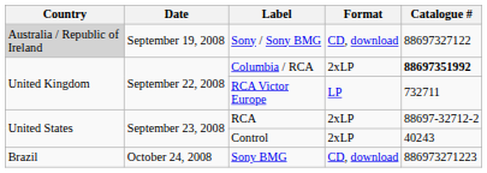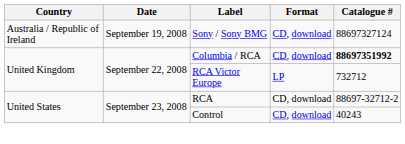 <table class="wikitable">
 <tr>
 <th style="width:150px;">Country</th>
 <th style="width:130px;">Date</th>
 <th style="width:120px;">Label</th>
 <th>Format</th>
 <th>Catalogue #</th>
 </tr>
 <tr>
-<td style="background: lightgrey;">Australia / Republic of Ireland</td>
+<td>Australia / Republic of Ireland</td>
 <td>September 19, 2008</td>
 <td><a href='#'>Sony</a> / <a href='#'>Sony BMG</a></td>
 <td><a href='#'>CD</a>, <a href='#'>download</a></td>
-<td>88697327122</td>
+<td>88697327124</td>
 </tr>
 <tr>
 <td rowspan="2">United Kingdom</td>
 <td rowspan="2">September 22, 2008</td>
 <td><a href='#'>Columbia</a> / RCA</td>
-<td>2xLP</td>
+<td><a href='#'>CD</a>, <a href='#'>download</a></td>
 <td><strong>88697351992</strong></td>
 </tr>
 <tr>
 <td><a href='#'>RCA Victor Europe</a></td>
 <td><a href='#'>LP</a></td>
-<td>732711</td>
+<td>732712</td>
 </tr>
 <tr>
 <td rowspan="2">United States</td>
 <td rowspan="2">September 23, 2008</td>
 <td>RCA</td>
-<td>2xLP</td>
+<td>CD, download</td>
 <td>88697-32712-2</td>
 </tr>
 <tr>
 <td>Control</td>
-<td>2xLP</td>
+<td><a href='#'>CD</a>, <a href='#'>download</a></td>
 <td>40243</td>
 </tr>
-<tr>
-<td>Brazil</td>
-<td>October 24, 2008</td>
-<td><a href='#'>Sony BMG</a></td>
-<td><a href='#'>CD</a>, <a href='#'>download</a></td>
-<td>886973271223</td>
-</tr>
 </table>
